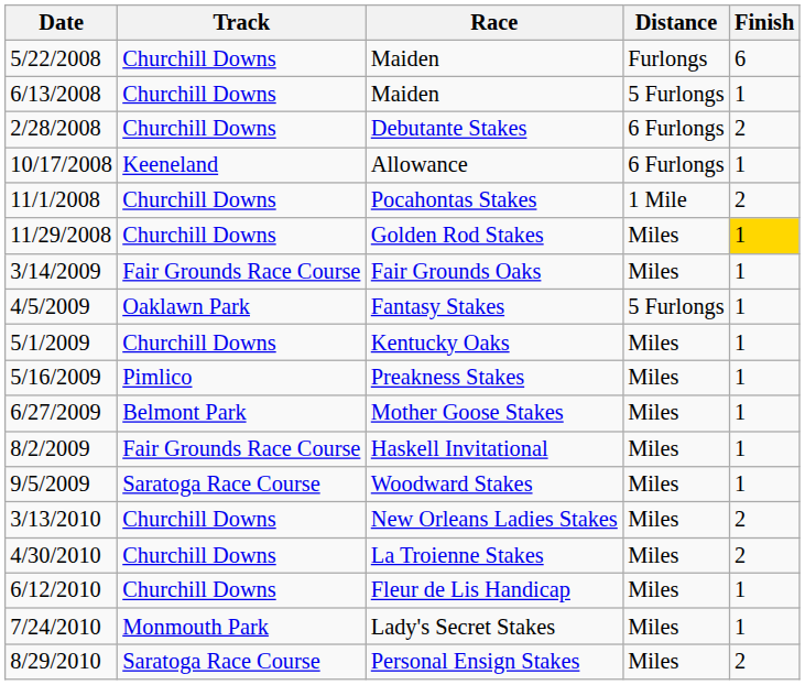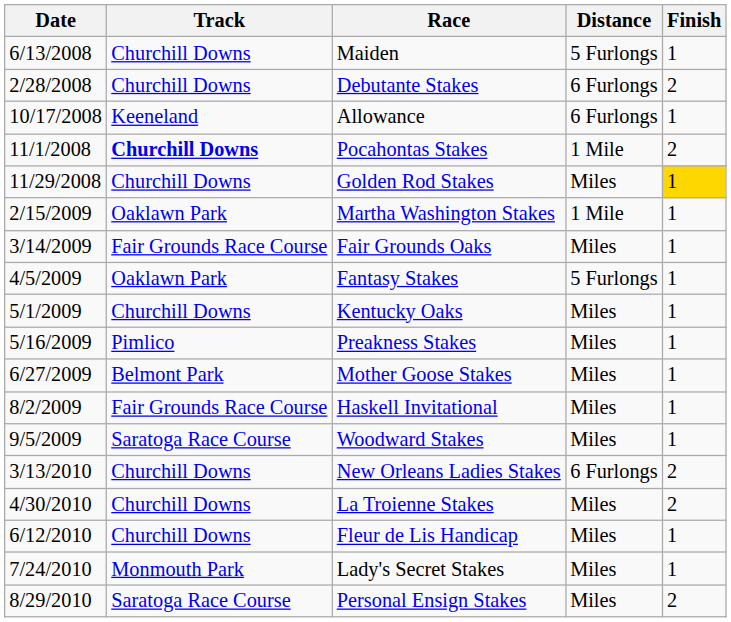 <table class="wikitable sortable">
 <tr>
 <th>Date</th>
 <th>Track</th>
 <th>Race</th>
 <th>Distance</th>
 <th>Finish</th>
-</tr>
-<tr>
-<td>5/22/2008</td>
-<td><a href='#'>Churchill Downs</a></td>
-<td>Maiden</td>
-<td> Furlongs</td>
-<td>6</td>
 </tr>
 <tr>
 <td>6/13/2008</td>
 <td><a href='#'>Churchill Downs</a></td>
 <td>Maiden</td>
 <td>5 Furlongs</td>
 <td>1</td>
 </tr>
 <tr>
 <td>2/28/2008</td>
 <td><a href='#'>Churchill Downs</a></td>
 <td><a href='#'>Debutante Stakes</a></td>
 <td>6 Furlongs</td>
 <td>2</td>
 </tr>
 <tr>
 <td>10/17/2008</td>
 <td><a href='#'>Keeneland</a></td>
 <td>Allowance</td>
 <td>6 Furlongs</td>
 <td>1</td>
 </tr>
 <tr>
 <td>11/1/2008</td>
-<td><a href='#'>Churchill Downs</a></td>
+<td><strong><a href='#'>Churchill Downs</a></strong></td>
 <td><a href='#'>Pocahontas Stakes</a></td>
 <td>1 Mile</td>
 <td>2</td>
 </tr>
 <tr>
 <td>11/29/2008</td>
 <td><a href='#'>Churchill Downs</a></td>
 <td><a href='#'>Golden Rod Stakes</a></td>
 <td> Miles</td>
 <td style="background: gold;">1</td>
+</tr>
+<tr>
+<td>2/15/2009</td>
+<td><a href='#'>Oaklawn Park</a></td>
+<td><a href='#'>Martha Washington Stakes</a></td>
+<td>1 Mile</td>
+<td>1</td>
 </tr>
 <tr>
 <td>3/14/2009</td>
 <td><a href='#'>Fair Grounds Race Course</a></td>
 <td><a href='#'>Fair Grounds Oaks</a></td>
 <td> Miles</td>
 <td>1</td>
 </tr>
 <tr>
 <td>4/5/2009</td>
 <td><a href='#'>Oaklawn Park</a></td>
 <td><a href='#'>Fantasy Stakes</a></td>
 <td>5 Furlongs</td>
 <td>1</td>
 </tr>
 <tr>
 <td>5/1/2009</td>
 <td><a href='#'>Churchill Downs</a></td>
 <td><a href='#'>Kentucky Oaks</a></td>
 <td> Miles</td>
 <td>1</td>
 </tr>
 <tr>
 <td>5/16/2009</td>
 <td><a href='#'>Pimlico</a></td>
 <td><a href='#'>Preakness Stakes</a></td>
 <td> Miles</td>
 <td>1</td>
 </tr>
 <tr>
 <td>6/27/2009</td>
 <td><a href='#'>Belmont Park</a></td>
 <td><a href='#'>Mother Goose Stakes</a></td>
 <td> Miles</td>
 <td>1</td>
 </tr>
 <tr>
 <td>8/2/2009</td>
 <td><a href='#'>Fair Grounds Race Course</a></td>
 <td><a href='#'>Haskell Invitational</a></td>
 <td> Miles</td>
 <td>1</td>
 </tr>
 <tr>
 <td>9/5/2009</td>
 <td><a href='#'>Saratoga Race Course</a></td>
 <td><a href='#'>Woodward Stakes</a></td>
 <td> Miles</td>
 <td>1</td>
 </tr>
 <tr>
 <td>3/13/2010</td>
 <td><a href='#'>Churchill Downs</a></td>
 <td><a href='#'>New Orleans Ladies Stakes</a></td>
-<td> Miles</td>
+<td>6 Furlongs</td>
 <td>2</td>
 </tr>
 <tr>
 <td>4/30/2010</td>
 <td><a href='#'>Churchill Downs</a></td>
 <td><a href='#'>La Troienne Stakes</a></td>
 <td> Miles</td>
 <td>2</td>
 </tr>
 <tr>
 <td>6/12/2010</td>
 <td><a href='#'>Churchill Downs</a></td>
 <td><a href='#'>Fleur de Lis Handicap</a></td>
 <td> Miles</td>
 <td>1</td>
 </tr>
 <tr>
 <td>7/24/2010</td>
 <td><a href='#'>Monmouth Park</a></td>
 <td>Lady's Secret Stakes</td>
 <td> Miles</td>
 <td>1</td>
 </tr>
 <tr>
 <td>8/29/2010</td>
 <td><a href='#'>Saratoga Race Course</a></td>
 <td><a href='#'>Personal Ensign Stakes</a></td>
 <td> Miles</td>
 <td>2</td>
 </tr>
 </table>
